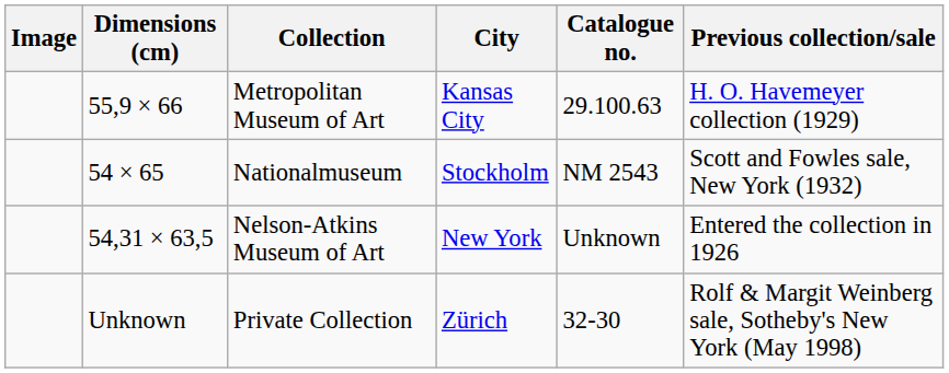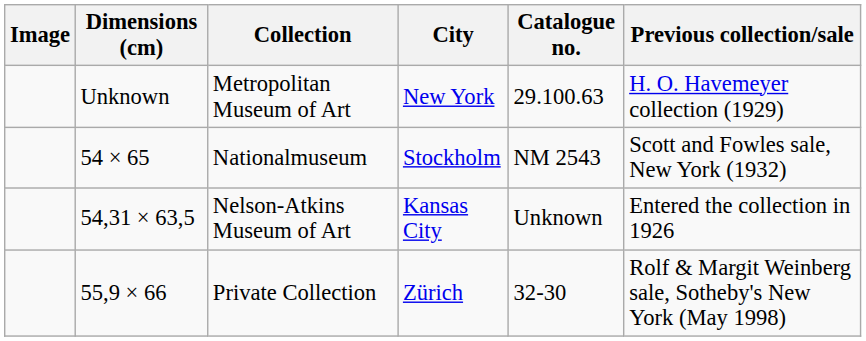 <table class="wikitable">
 <tr>
 <th>Image</th>
 <th>Dimensions (cm)</th>
 <th>Collection</th>
 <th>City</th>
 <th>Catalogue no.</th>
 <th>Previous collection/sale</th>
 </tr>
 <tr>
 <td></td>
-<td>55,9 × 66</td>
+<td>Unknown</td>
 <td>Metropolitan Museum of Art</td>
-<td><a href='#'>Kansas City</a></td>
+<td><a href='#'>New York</a></td>
 <td>29.100.63</td>
 <td><a href='#'>H. O. Havemeyer</a> collection (1929)</td>
 </tr>
 <tr>
 <td></td>
 <td>54 × 65</td>
 <td>Nationalmuseum</td>
 <td><a href='#'>Stockholm</a></td>
 <td>NM 2543</td>
 <td>Scott and Fowles sale, New York (1932)</td>
 </tr>
 <tr>
 <td></td>
 <td>54,31 × 63,5</td>
 <td>Nelson-Atkins Museum of Art</td>
-<td><a href='#'>New York</a></td>
+<td><a href='#'>Kansas City</a></td>
 <td>Unknown</td>
 <td>Entered the collection in 1926</td>
 </tr>
 <tr>
 <td></td>
-<td>Unknown</td>
+<td>55,9 × 66</td>
 <td>Private Collection</td>
 <td><a href='#'>Zürich</a></td>
 <td>32-30</td>
 <td>Rolf & Margit Weinberg sale, Sotheby's New York (May 1998)</td>
 </tr>
 </table>
